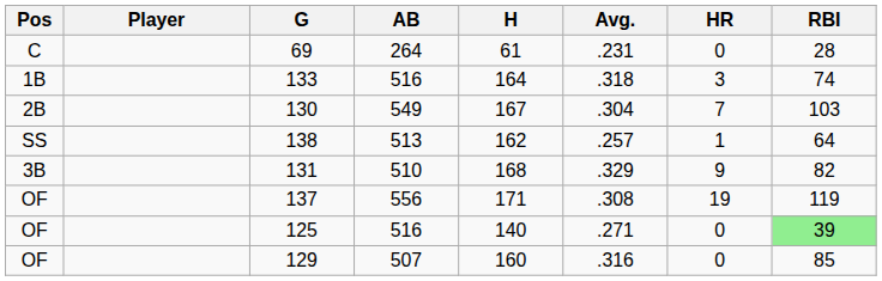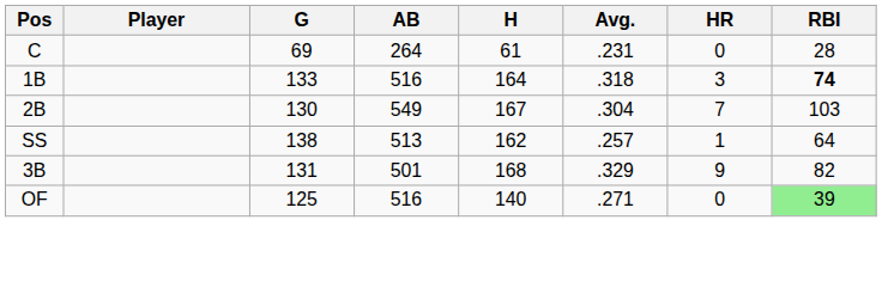 <table class="wikitable sortable">
 <tr>
 <th bgcolor="#DDDDFF" width="5%">Pos</th>
 <th bgcolor="#DDDDFF" width="16%">Player</th>
 <th bgcolor="#DDDDFF" width="9%">G</th>
 <th bgcolor="#DDDDFF" width="9%">AB</th>
 <th bgcolor="#DDDDFF" width="9%">H</th>
 <th bgcolor="#DDDDFF" width="9%">Avg.</th>
 <th bgcolor="#DDDDFF" width="9%">HR</th>
 <th bgcolor="#DDDDFF" width="9%">RBI</th>
 </tr>
 <tr align="center">
 <td>C</td>
 <td></td>
 <td>69</td>
 <td>264</td>
 <td>61</td>
 <td>.231</td>
 <td>0</td>
 <td>28</td>
 </tr>
 <tr align="center">
 <td>1B</td>
 <td></td>
 <td>133</td>
 <td>516</td>
 <td>164</td>
 <td>.318</td>
 <td>3</td>
-<td>74</td>
+<td><strong>74</strong></td>
 </tr>
 <tr align="center">
 <td>2B</td>
 <td></td>
 <td>130</td>
 <td>549</td>
 <td>167</td>
 <td>.304</td>
 <td>7</td>
 <td>103</td>
 </tr>
 <tr align="center">
 <td>SS</td>
 <td></td>
 <td>138</td>
 <td>513</td>
 <td>162</td>
 <td>.257</td>
 <td>1</td>
 <td>64</td>
 </tr>
 <tr align="center">
 <td>3B</td>
 <td></td>
 <td>131</td>
-<td>510</td>
+<td>501</td>
 <td>168</td>
 <td>.329</td>
 <td>9</td>
 <td>82</td>
-</tr>
-<tr align="center">
-<td>OF</td>
-<td></td>
-<td>137</td>
-<td>556</td>
-<td>171</td>
-<td>.308</td>
-<td>19</td>
-<td>119</td>
 </tr>
 <tr align="center">
 <td>OF</td>
 <td></td>
 <td>125</td>
 <td>516</td>
 <td>140</td>
 <td>.271</td>
 <td>0</td>
 <td style="background: lightgreen;">39</td>
 </tr>
-<tr align="center">
-<td>OF</td>
-<td></td>
-<td>129</td>
-<td>507</td>
-<td>160</td>
-<td>.316</td>
-<td>0</td>
-<td>85</td>
-</tr>
 </table>
